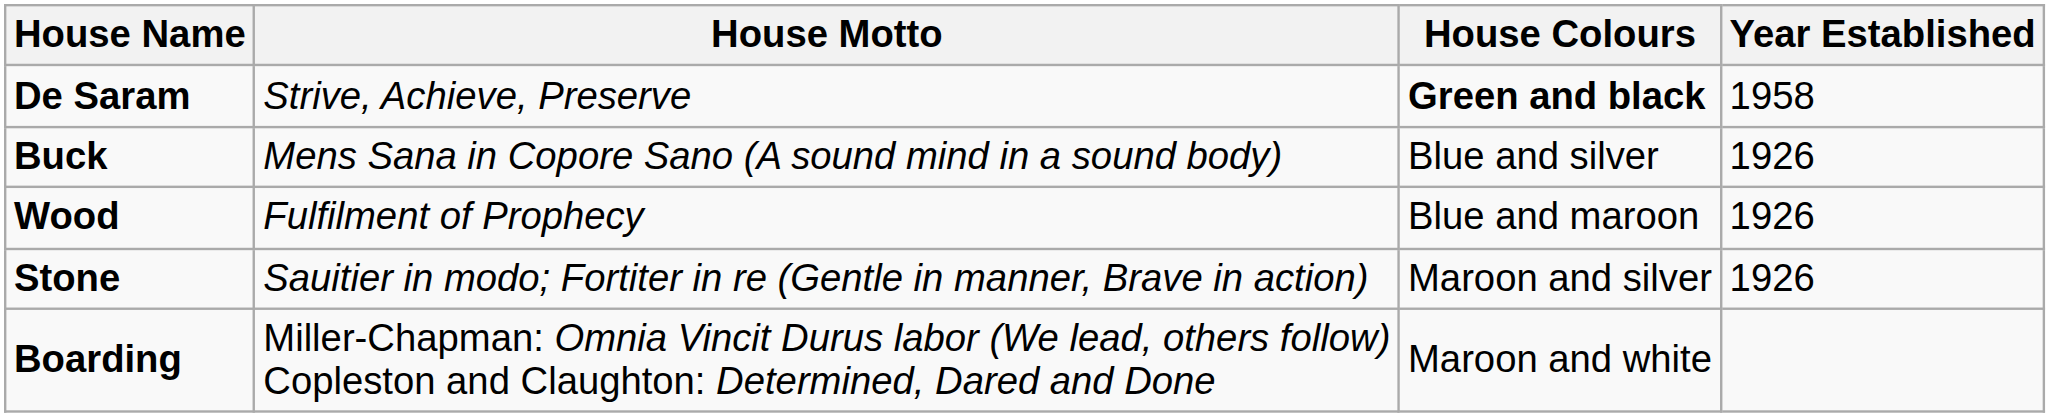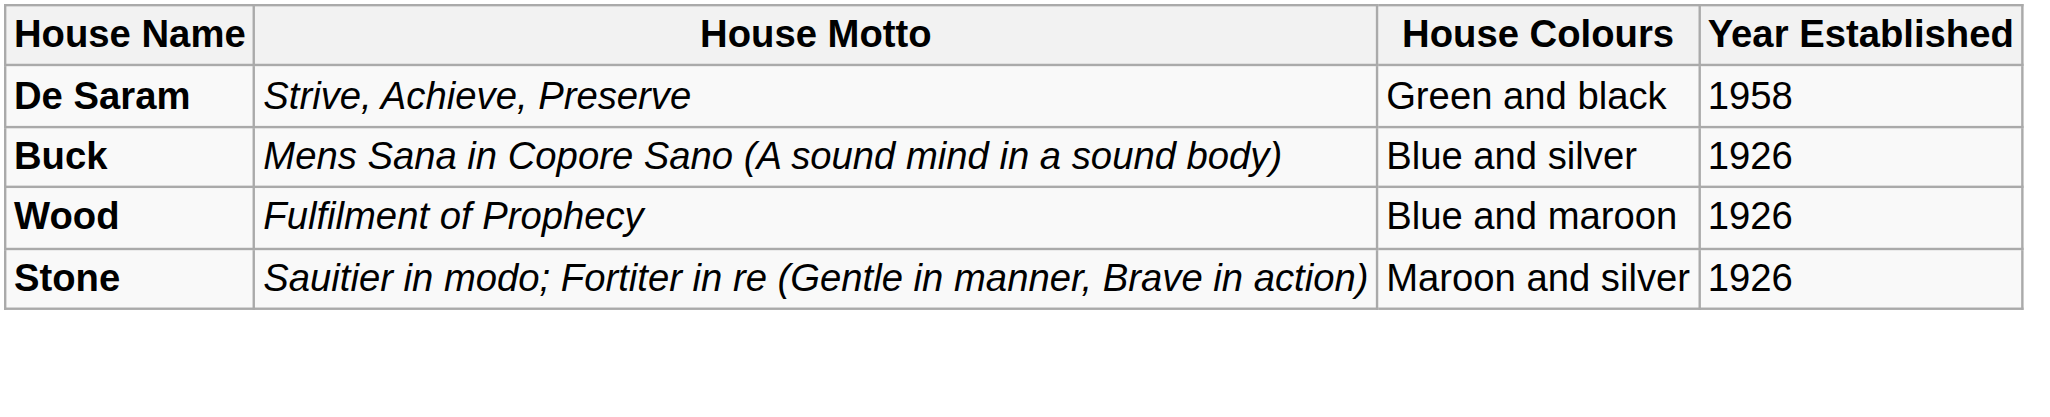 <table class="wikitable">
 <tr>
 <th>House Name</th>
 <th>House Motto</th>
 <th>House Colours</th>
 <th>Year Established</th>
 </tr>
 <tr>
 <td><strong>De Saram</strong></td>
 <td><em>Strive, Achieve, Preserve</em></td>
-<td><strong>Green and black<br></strong></td>
+<td>Green and black<br></td>
 <td>1958</td>
 </tr>
 <tr>
 <td><strong>Buck</strong></td>
 <td><em>Mens Sana in Copore Sano (A sound mind in a sound body)</em></td>
 <td>Blue and silver<br></td>
 <td>1926</td>
 </tr>
 <tr>
 <td><strong>Wood</strong></td>
 <td><em>Fulfilment of Prophecy</em></td>
 <td>Blue and maroon<br></td>
 <td>1926</td>
 </tr>
 <tr>
 <td><strong>Stone</strong></td>
 <td><em>Sauitier in modo; Fortiter in re (Gentle in manner, Brave in action)</em></td>
 <td>Maroon and silver<br></td>
 <td>1926</td>
 </tr>
-<tr>
-<td><strong>Boarding</strong></td>
-<td>Miller-Chapman: <em>Omnia Vincit Durus labor (We lead, others follow)</em><br>Copleston and Claughton: <em>Determined, Dared and Done</em></td>
-<td>Maroon and white<br></td>
-<td></td>
-</tr>
 </table>
